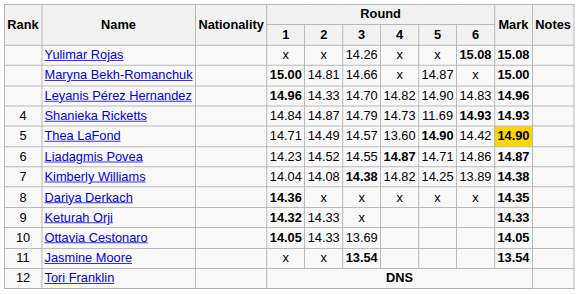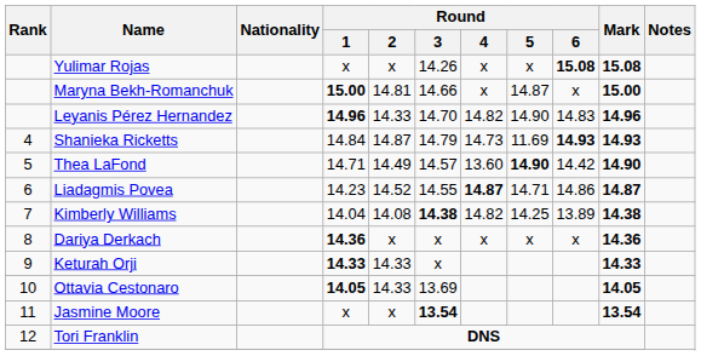 <table class="wikitable sortable" style="text-align:center">
 <tr>
 <th rowspan=2>Rank</th>
 <th rowspan=2>Name</th>
 <th rowspan=2>Nationality</th>
 <th colspan=6>Round</th>
 <th rowspan=2>Mark</th>
 <th rowspan=2>Notes</th>
 </tr>
 <tr>
 <th>1</th>
 <th>2</th>
 <th>3</th>
 <th>4</th>
 <th>5</th>
 <th>6</th>
 </tr>
 <tr>
 <td></td>
 <td align=left><a href='#'>Yulimar Rojas</a></td>
 <td align=left></td>
 <td>x</td>
 <td>x</td>
 <td>14.26</td>
 <td>x</td>
 <td>x</td>
 <td><strong>15.08</strong></td>
 <td><strong>15.08</strong></td>
 <td></td>
 </tr>
 <tr>
 <td></td>
 <td align=left><a href='#'>Maryna Bekh-Romanchuk</a></td>
 <td align=left></td>
 <td><strong>15.00</strong></td>
 <td>14.81</td>
 <td>14.66</td>
 <td>x</td>
 <td>14.87</td>
 <td>x</td>
 <td><strong>15.00</strong></td>
 <td></td>
 </tr>
 <tr>
 <td></td>
 <td align=left><a href='#'>Leyanis Pérez Hernandez</a></td>
 <td align=left></td>
 <td><strong>14.96</strong></td>
 <td>14.33</td>
 <td>14.70</td>
 <td>14.82</td>
 <td>14.90</td>
 <td>14.83</td>
 <td><strong>14.96</strong></td>
 <td></td>
 </tr>
 <tr>
 <td>4</td>
 <td align=left><a href='#'>Shanieka Ricketts</a></td>
 <td align=left></td>
 <td>14.84</td>
 <td>14.87</td>
 <td>14.79</td>
 <td>14.73</td>
 <td>11.69</td>
 <td><strong>14.93</strong></td>
 <td><strong>14.93</strong></td>
 <td></td>
 </tr>
 <tr>
 <td>5</td>
 <td align=left><a href='#'>Thea LaFond</a></td>
 <td align=left></td>
 <td>14.71</td>
 <td>14.49</td>
 <td>14.57</td>
 <td>13.60</td>
 <td><strong>14.90</strong></td>
 <td>14.42</td>
-<td style="background: gold;"><strong>14.90</strong></td>
+<td><strong>14.90</strong></td>
 <td></td>
 </tr>
 <tr>
 <td>6</td>
 <td align=left><a href='#'>Liadagmis Povea</a></td>
 <td align=left></td>
 <td>14.23</td>
 <td>14.52</td>
 <td>14.55</td>
 <td><strong>14.87</strong></td>
 <td>14.71</td>
 <td>14.86</td>
 <td><strong>14.87</strong></td>
 <td></td>
 </tr>
 <tr>
 <td>7</td>
 <td align=left><a href='#'>Kimberly Williams</a></td>
 <td align=left></td>
 <td>14.04</td>
 <td>14.08</td>
 <td><strong>14.38</strong></td>
 <td>14.82</td>
 <td>14.25</td>
 <td>13.89</td>
 <td><strong>14.38</strong></td>
 <td></td>
 </tr>
 <tr>
 <td>8</td>
 <td align=left><a href='#'>Dariya Derkach</a></td>
 <td align=left></td>
 <td><strong>14.36</strong></td>
 <td>x</td>
 <td>x</td>
 <td>x</td>
 <td>x</td>
 <td>x</td>
-<td><strong>14.35</strong></td>
+<td><strong>14.36</strong></td>
 <td></td>
 </tr>
 <tr>
 <td>9</td>
 <td align=left><a href='#'>Keturah Orji</a></td>
 <td align=left></td>
-<td><strong>14.32</strong></td>
+<td><strong>14.33</strong></td>
 <td>14.33</td>
 <td>x</td>
 <td></td>
 <td></td>
 <td></td>
 <td><strong>14.33</strong></td>
 <td></td>
 </tr>
 <tr>
 <td>10</td>
 <td align=left><a href='#'>Ottavia Cestonaro</a></td>
 <td align=left></td>
 <td><strong>14.05</strong></td>
 <td>14.33</td>
 <td>13.69</td>
 <td></td>
 <td></td>
 <td></td>
 <td><strong>14.05</strong></td>
 <td></td>
 </tr>
 <tr>
 <td>11</td>
 <td align=left><a href='#'>Jasmine Moore</a></td>
 <td align=left></td>
 <td>x</td>
 <td>x</td>
 <td><strong>13.54</strong></td>
 <td></td>
 <td></td>
 <td></td>
 <td><strong>13.54</strong></td>
 <td></td>
 </tr>
 <tr>
 <td>12</td>
 <td align=left><a href='#'>Tori Franklin</a></td>
 <td align=left></td>
 <td colspan=7><strong>DNS</strong></td>
 </tr>
 <tr>
 </tr>
 </table>
